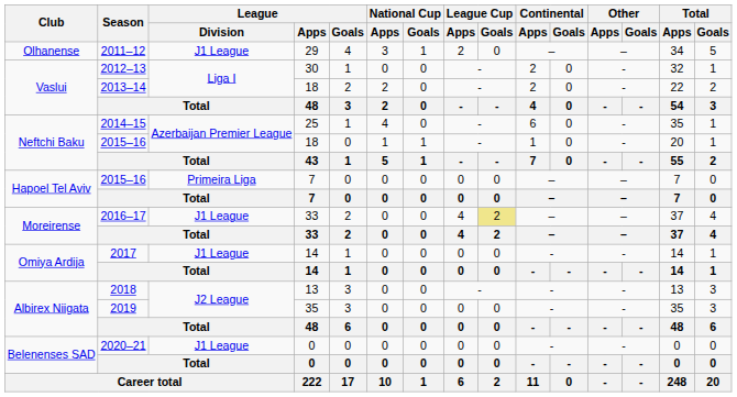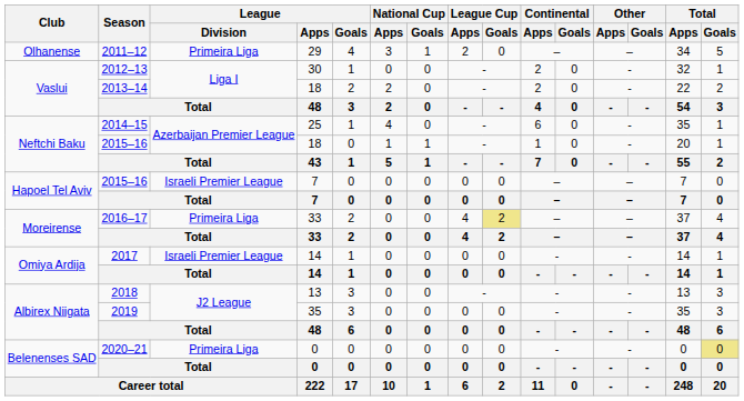 <table class="wikitable" style="text-align: center;">
 <tr>
 <th rowspan="2">Club</th>
 <th rowspan="2">Season</th>
 <th colspan="3">League</th>
 <th colspan="2">National Cup</th>
 <th colspan="2">League Cup</th>
 <th colspan="2">Continental</th>
 <th colspan="2">Other</th>
 <th colspan="2">Total</th>
 </tr>
 <tr>
 <th>Division</th>
 <th>Apps</th>
 <th>Goals</th>
 <th>Apps</th>
 <th>Goals</th>
 <th>Apps</th>
 <th>Goals</th>
 <th>Apps</th>
 <th>Goals</th>
 <th>Apps</th>
 <th>Goals</th>
 <th>Apps</th>
 <th>Goals</th>
 </tr>
 <tr>
 <td><a href='#'>Olhanense</a></td>
 <td><a href='#'>2011–12</a></td>
-<td><a href='#'>J1 League</a></td>
+<td><a href='#'>Primeira Liga</a></td>
 <td>29</td>
 <td>4</td>
 <td>3</td>
 <td>1</td>
 <td>2</td>
 <td>0</td>
 <td colspan="2">–</td>
 <td colspan="2">–</td>
 <td>34</td>
 <td>5</td>
 </tr>
 <tr>
 <td rowspan="3"><a href='#'>Vaslui</a></td>
 <td><a href='#'>2012–13</a></td>
 <td rowspan="2"><a href='#'>Liga I</a></td>
 <td>30</td>
 <td>1</td>
 <td>0</td>
 <td>0</td>
 <td colspan="2">-</td>
 <td>2</td>
 <td>0</td>
 <td colspan="2">-</td>
 <td>32</td>
 <td>1</td>
 </tr>
 <tr>
 <td><a href='#'>2013–14</a></td>
 <td>18</td>
 <td>2</td>
 <td>2</td>
 <td>0</td>
 <td colspan="2">-</td>
 <td>2</td>
 <td>0</td>
 <td colspan="2">-</td>
 <td>22</td>
 <td>2</td>
 </tr>
 <tr>
 <th colspan="2">Total</th>
 <th>48</th>
 <th>3</th>
 <th>2</th>
 <th>0</th>
 <th>-</th>
 <th>-</th>
 <th>4</th>
 <th>0</th>
 <th>-</th>
 <th>-</th>
 <th>54</th>
 <th>3</th>
 </tr>
 <tr>
 <td rowspan="3"><a href='#'>Neftchi Baku</a></td>
 <td><a href='#'>2014–15</a></td>
 <td rowspan="2"><a href='#'>Azerbaijan Premier League</a></td>
 <td>25</td>
 <td>1</td>
 <td>4</td>
 <td>0</td>
 <td colspan="2">-</td>
 <td>6</td>
 <td>0</td>
 <td colspan="2">-</td>
 <td>35</td>
 <td>1</td>
 </tr>
 <tr>
 <td><a href='#'>2015–16</a></td>
 <td>18</td>
 <td>0</td>
 <td>1</td>
 <td>1</td>
 <td colspan="2">-</td>
 <td>1</td>
 <td>0</td>
 <td colspan="2">-</td>
 <td>20</td>
 <td>1</td>
 </tr>
 <tr>
 <th colspan="2">Total</th>
 <th>43</th>
 <th>1</th>
 <th>5</th>
 <th>1</th>
 <th>-</th>
 <th>-</th>
 <th>7</th>
 <th>0</th>
 <th>-</th>
 <th>-</th>
 <th>55</th>
 <th>2</th>
 </tr>
 <tr>
 <td rowspan="2"><a href='#'>Hapoel Tel Aviv</a></td>
 <td><a href='#'>2015–16</a></td>
-<td><a href='#'>Primeira Liga</a></td>
+<td><a href='#'>Israeli Premier League</a></td>
 <td>7</td>
 <td>0</td>
 <td>0</td>
 <td>0</td>
 <td>0</td>
 <td>0</td>
 <td colspan="2">–</td>
 <td colspan="2">–</td>
 <td>7</td>
 <td>0</td>
 </tr>
 <tr>
 <th colspan="2">Total</th>
 <th>7</th>
 <th>0</th>
 <th>0</th>
 <th>0</th>
 <th>0</th>
 <th>0</th>
 <th colspan="2">–</th>
 <th colspan="2">–</th>
 <th>7</th>
 <th>0</th>
 </tr>
 <tr>
 <td rowspan="2"><a href='#'>Moreirense</a></td>
 <td><a href='#'>2016–17</a></td>
-<td><a href='#'>J1 League</a></td>
+<td><a href='#'>Primeira Liga</a></td>
 <td>33</td>
 <td>2</td>
 <td>0</td>
 <td>0</td>
 <td>4</td>
 <td style="background: khaki;">2</td>
 <td colspan="2">–</td>
 <td colspan="2">–</td>
 <td>37</td>
 <td>4</td>
 </tr>
 <tr>
 <th colspan="2">Total</th>
 <th>33</th>
 <th>2</th>
 <th>0</th>
 <th>0</th>
 <th>4</th>
 <th>2</th>
 <th colspan="2">–</th>
 <th colspan="2">–</th>
 <th>37</th>
 <th>4</th>
 </tr>
 <tr>
 <td rowspan="2"><a href='#'>Omiya Ardija</a></td>
 <td><a href='#'>2017</a></td>
-<td><a href='#'>J1 League</a></td>
+<td><a href='#'>Israeli Premier League</a></td>
 <td>14</td>
 <td>1</td>
 <td>0</td>
 <td>0</td>
 <td>0</td>
 <td>0</td>
 <td colspan="2">-</td>
 <td colspan="2">-</td>
 <td>14</td>
 <td>1</td>
 </tr>
 <tr>
 <th colspan="2">Total</th>
 <th>14</th>
 <th>1</th>
 <th>0</th>
 <th>0</th>
 <th>0</th>
 <th>0</th>
 <th>-</th>
 <th>-</th>
 <th>-</th>
 <th>-</th>
 <th>14</th>
 <th>1</th>
 </tr>
 <tr>
 <td rowspan="3"><a href='#'>Albirex Niigata</a></td>
 <td><a href='#'>2018</a></td>
 <td rowspan="2"><a href='#'>J2 League</a></td>
 <td>13</td>
 <td>3</td>
 <td>0</td>
 <td>0</td>
 <td colspan="2">-</td>
 <td colspan="2">-</td>
 <td colspan="2">-</td>
 <td>13</td>
 <td>3</td>
 </tr>
 <tr>
 <td><a href='#'>2019</a></td>
 <td>35</td>
 <td>3</td>
 <td>0</td>
 <td>0</td>
 <td>0</td>
 <td>0</td>
 <td colspan="2">-</td>
 <td colspan="2">-</td>
 <td>35</td>
 <td>3</td>
 </tr>
 <tr>
 <th colspan="2">Total</th>
 <th>48</th>
 <th>6</th>
 <th>0</th>
 <th>0</th>
 <th>0</th>
 <th>0</th>
 <th>-</th>
 <th>-</th>
 <th>-</th>
 <th>-</th>
 <th>48</th>
 <th>6</th>
 </tr>
 <tr>
 <td rowspan="2"><a href='#'>Belenenses SAD</a></td>
 <td><a href='#'>2020–21</a></td>
-<td><a href='#'>J1 League</a></td>
+<td><a href='#'>Primeira Liga</a></td>
 <td>0</td>
 <td>0</td>
 <td>0</td>
 <td>0</td>
 <td>0</td>
 <td>0</td>
 <td colspan="2">-</td>
 <td colspan="2">-</td>
 <td>0</td>
-<td>0</td>
+<td style="background: khaki;">0</td>
 </tr>
 <tr>
 <th colspan="2">Total</th>
 <th>0</th>
 <th>0</th>
 <th>0</th>
 <th>0</th>
 <th>0</th>
 <th>0</th>
 <th>-</th>
 <th>-</th>
 <th>-</th>
 <th>-</th>
 <th>0</th>
 <th>0</th>
 </tr>
 <tr>
 <th colspan="3">Career total</th>
 <th>222</th>
 <th>17</th>
 <th>10</th>
 <th>1</th>
 <th>6</th>
 <th>2</th>
 <th>11</th>
 <th>0</th>
 <th>-</th>
 <th>-</th>
 <th>248</th>
 <th>20</th>
 </tr>
 </table>
